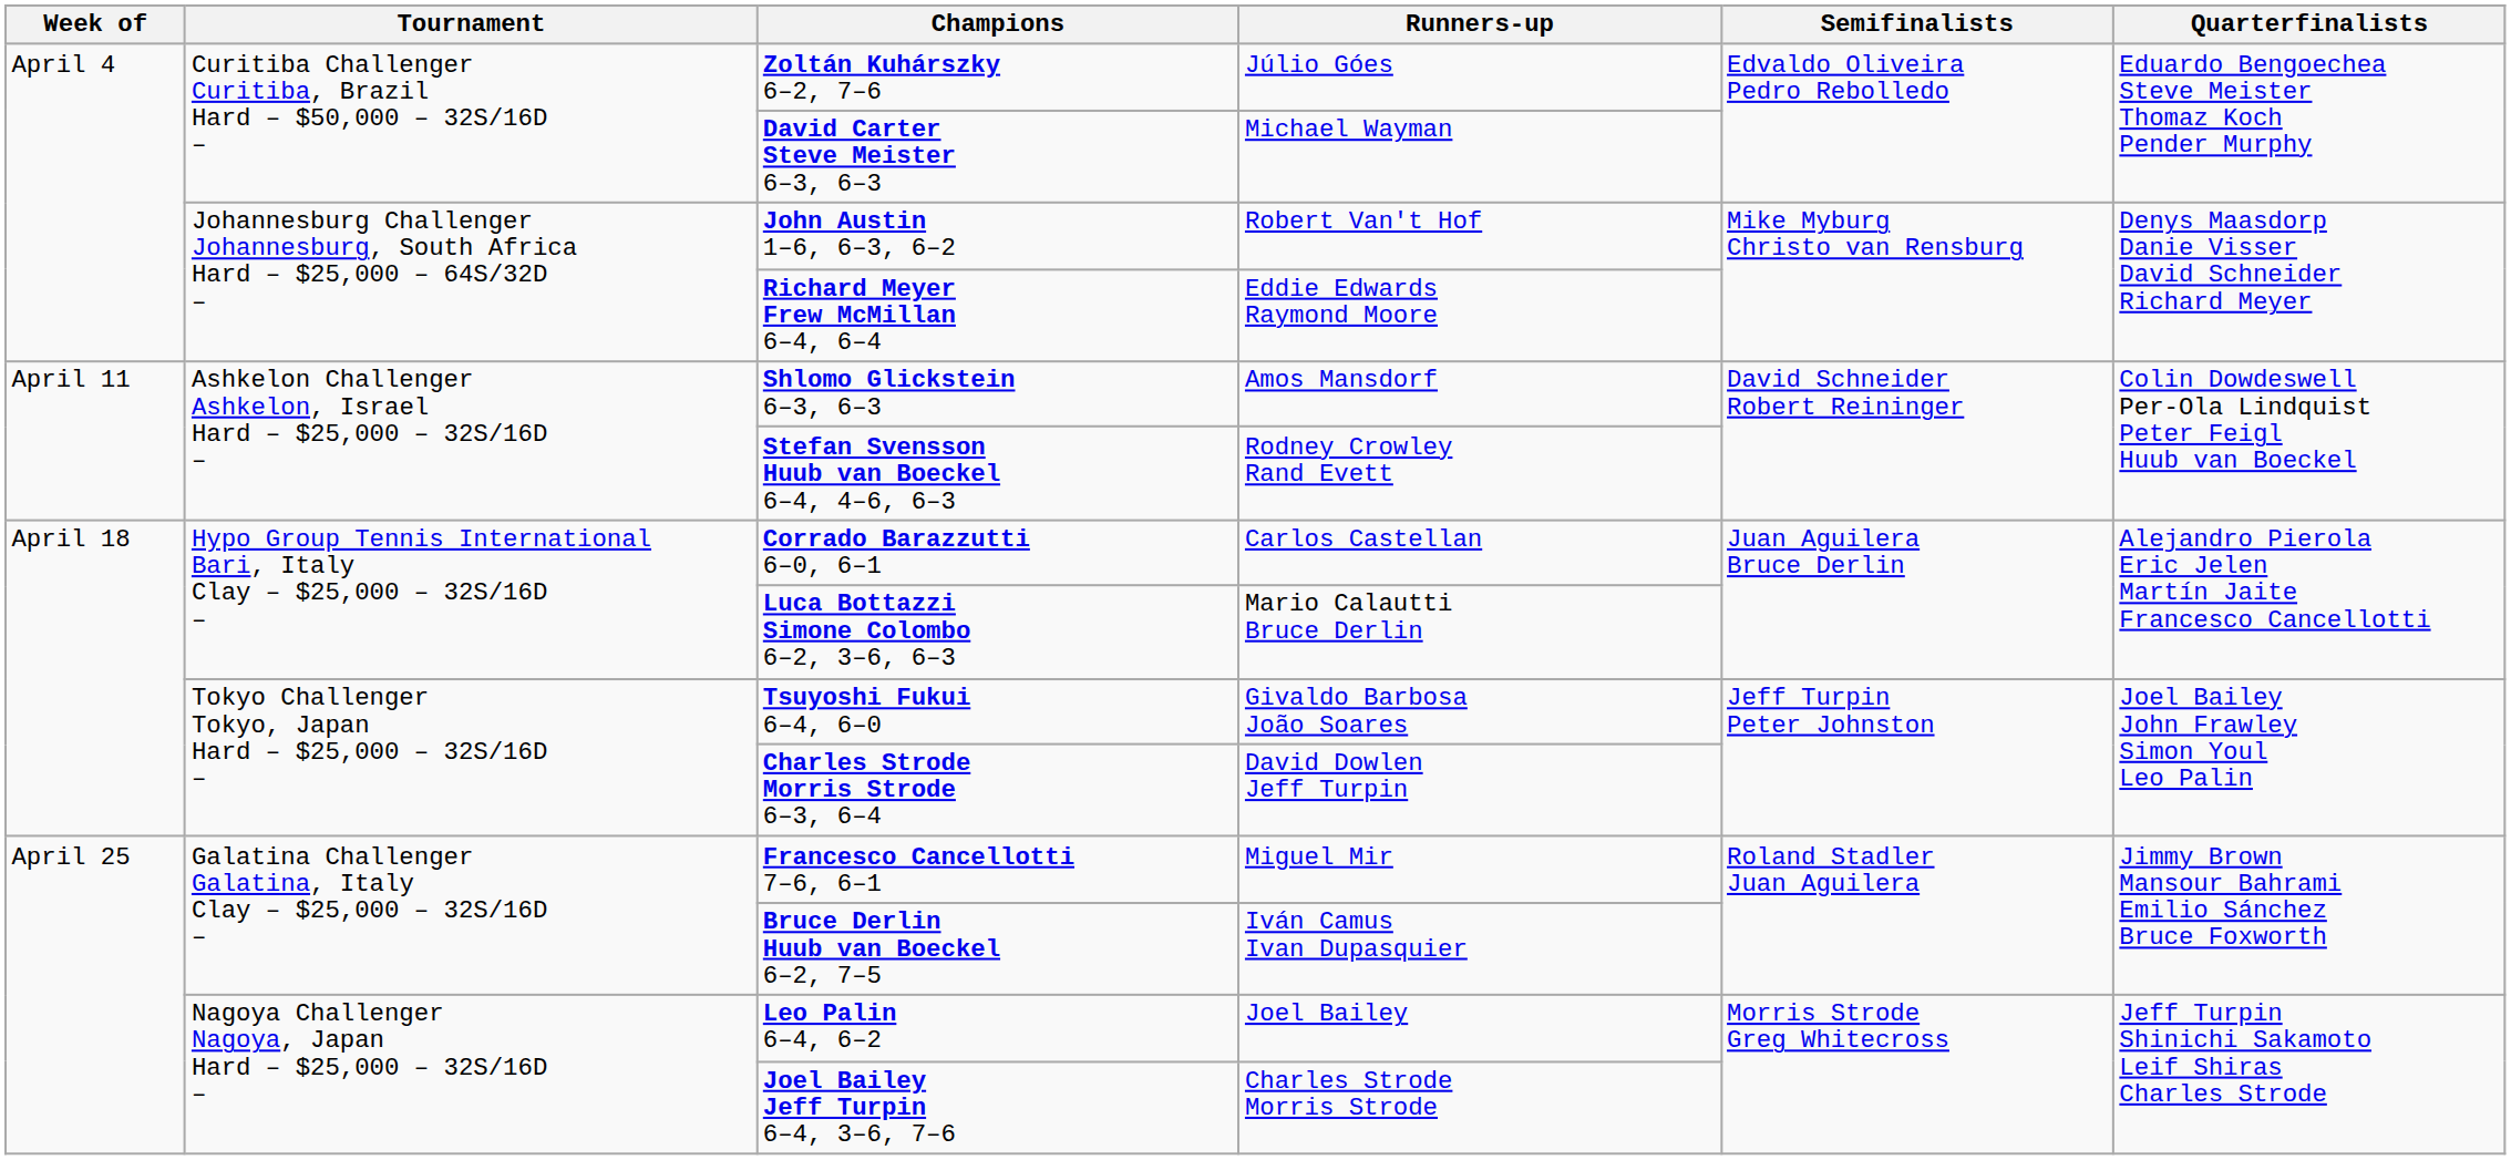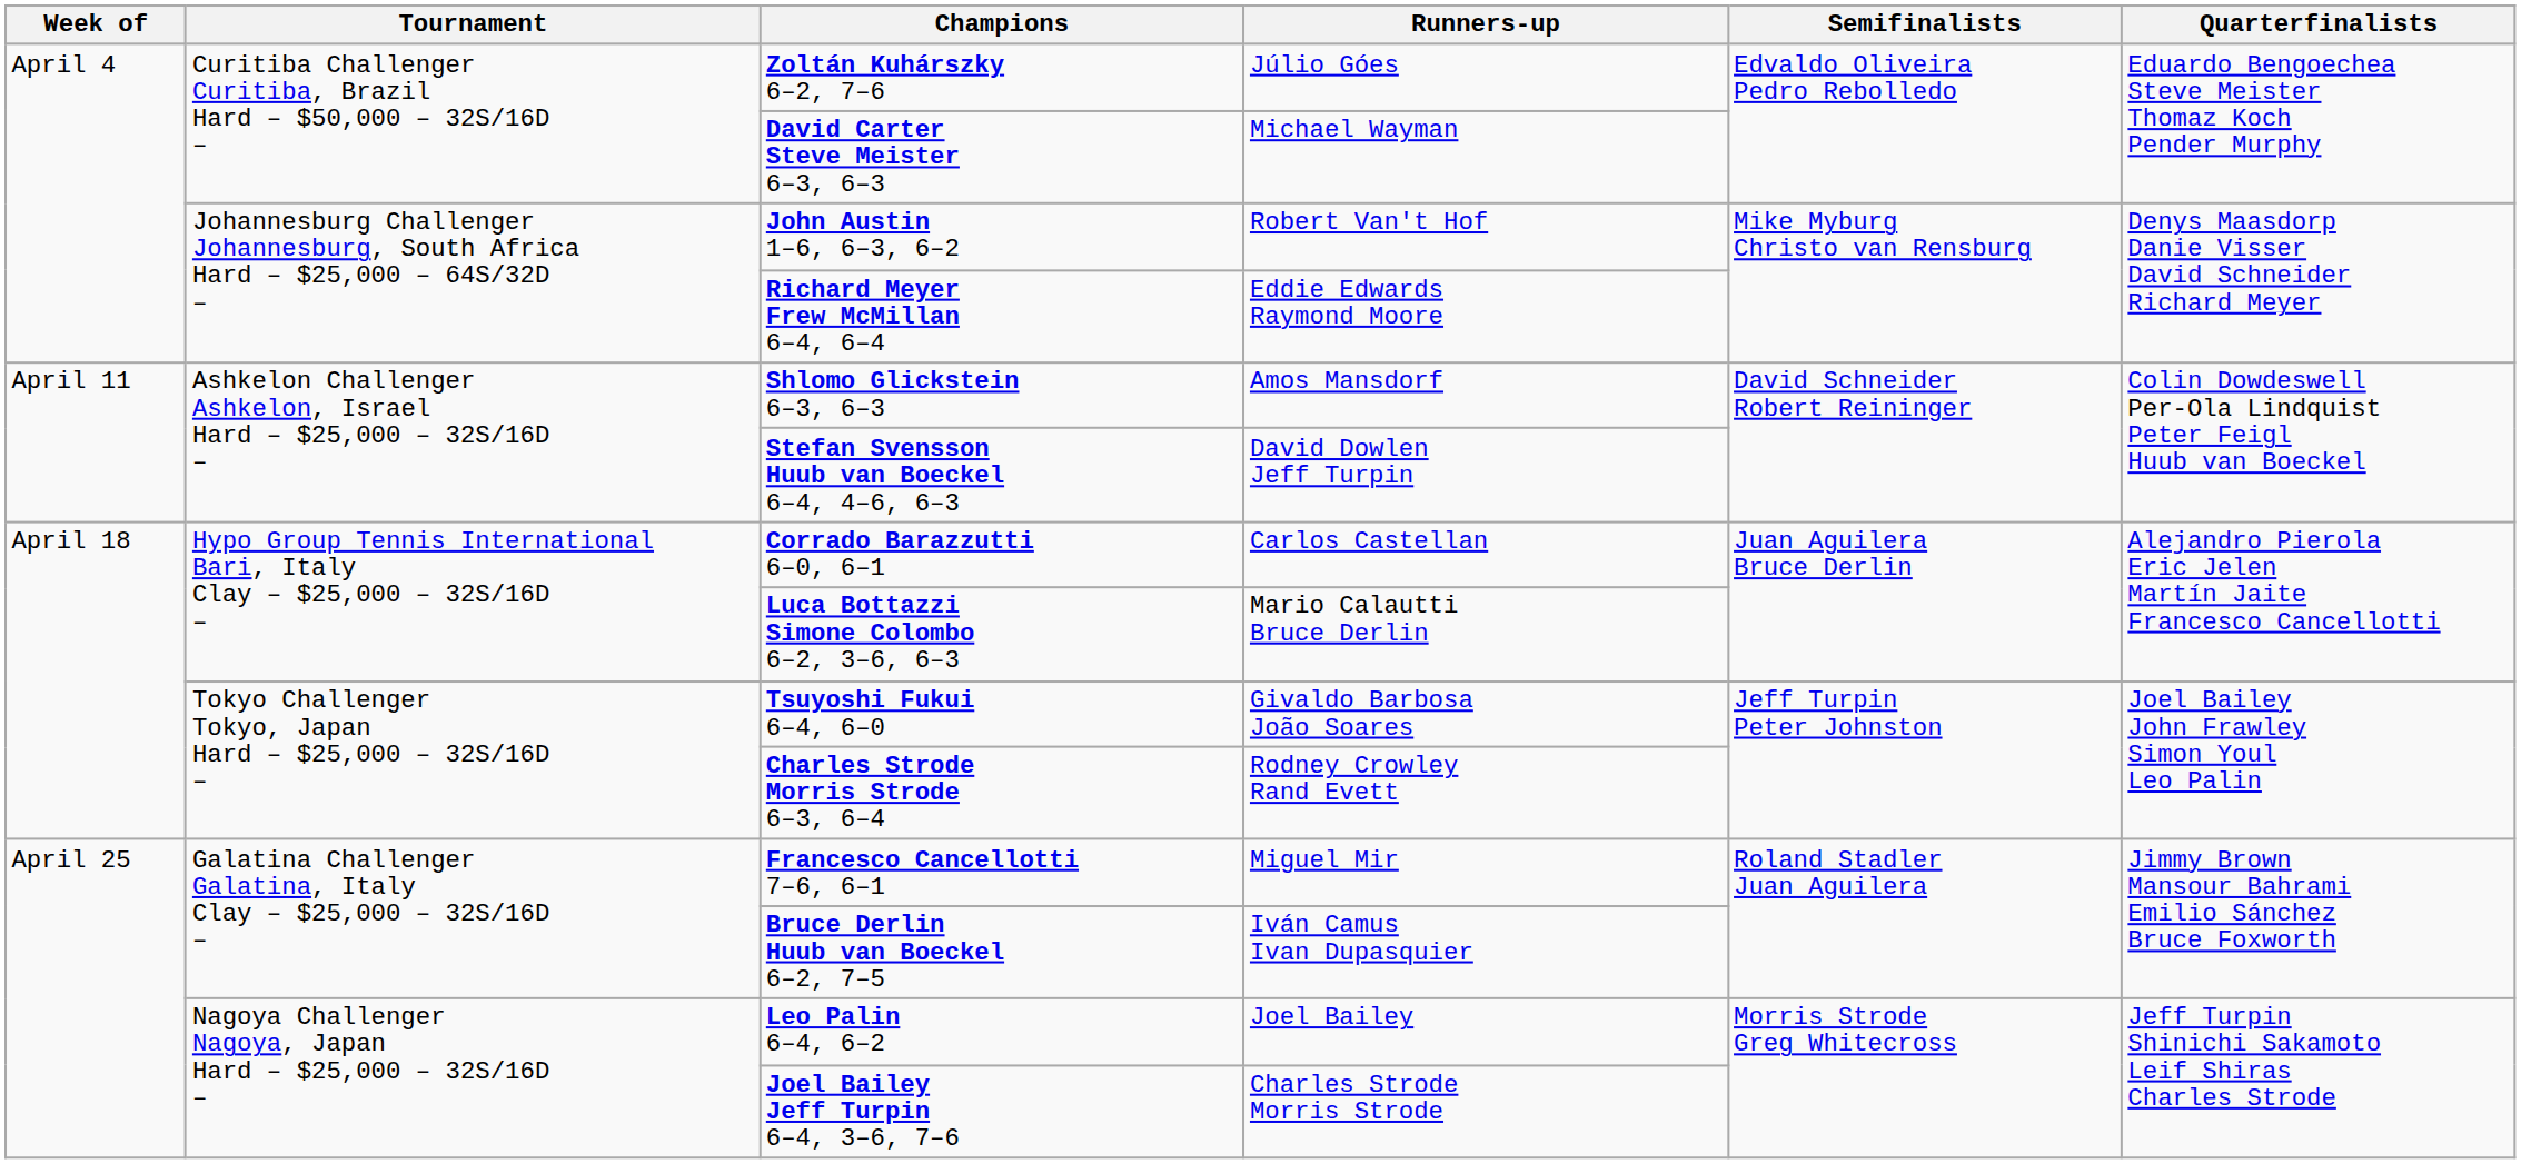 <table class="wikitable" style="font-size:85%;">
 <tr>
 <th width="75">Week of</th>
 <th width="250">Tournament</th>
 <th width="210">Champions</th>
 <th width="210">Runners-up</th>
 <th width="170">Semifinalists</th>
 <th width="170">Quarterfinalists</th>
 </tr>
 <tr valign="top">
 <td rowspan="4">April 4</td>
 <td rowspan="2">Curitiba Challenger<br> <a href='#'>Curitiba</a>, Brazil<br>Hard – $50,000 – 32S/16D<br>  – </td>
 <td> <strong><a href='#'>Zoltán Kuhárszky</a></strong> <br>6–2, 7–6</td>
 <td> <a href='#'>Júlio Góes</a></td>
 <td rowspan="2"> <a href='#'>Edvaldo Oliveira</a> <br>  <a href='#'>Pedro Rebolledo</a></td>
 <td rowspan="2"> <a href='#'>Eduardo Bengoechea</a> <br> <a href='#'>Steve Meister</a> <br> <a href='#'>Thomaz Koch</a> <br>  <a href='#'>Pender Murphy</a></td>
 </tr>
 <tr valign="top">
 <td> <strong><a href='#'>David Carter</a></strong> <br> <strong><a href='#'>Steve Meister</a></strong><br>6–3, 6–3</td>
 <td> <a href='#'>Michael Wayman</a></td>
 </tr>
 <tr valign="top">
 <td rowspan="2">Johannesburg Challenger<br> <a href='#'>Johannesburg</a>, South Africa<br>Hard – $25,000 – 64S/32D<br>  – </td>
 <td> <strong><a href='#'>John Austin</a></strong> <br>1–6, 6–3, 6–2</td>
 <td> <a href='#'>Robert Van't Hof</a></td>
 <td rowspan="2"> <a href='#'>Mike Myburg</a> <br>  <a href='#'>Christo van Rensburg</a></td>
 <td rowspan="2"> <a href='#'>Denys Maasdorp</a> <br> <a href='#'>Danie Visser</a> <br> <a href='#'>David Schneider</a> <br>  <a href='#'>Richard Meyer</a></td>
 </tr>
 <tr valign="top">
 <td> <strong><a href='#'>Richard Meyer</a></strong> <br> <strong><a href='#'>Frew McMillan</a></strong><br>6–4, 6–4</td>
 <td> <a href='#'>Eddie Edwards</a> <br>  <a href='#'>Raymond Moore</a></td>
 </tr>
 <tr valign="top">
 <td rowspan="2">April 11</td>
 <td rowspan="2">Ashkelon Challenger<br> <a href='#'>Ashkelon</a>, Israel<br>Hard – $25,000 – 32S/16D<br>  – </td>
 <td> <strong><a href='#'>Shlomo Glickstein</a></strong> <br>6–3, 6–3</td>
 <td> <a href='#'>Amos Mansdorf</a></td>
 <td rowspan="2"> <a href='#'>David Schneider</a> <br>  <a href='#'>Robert Reininger</a></td>
 <td rowspan="2"> <a href='#'>Colin Dowdeswell</a> <br> Per-Ola Lindquist <br> <a href='#'>Peter Feigl</a> <br>  <a href='#'>Huub van Boeckel</a></td>
 </tr>
 <tr valign="top">
 <td> <strong><a href='#'>Stefan Svensson</a></strong> <br> <strong><a href='#'>Huub van Boeckel</a></strong><br>6–4, 4–6, 6–3</td>
-<td> <a href='#'>Rodney Crowley</a> <br>  <a href='#'>Rand Evett</a></td>
+<td> <a href='#'>David Dowlen</a> <br>  <a href='#'>Jeff Turpin</a></td>
 </tr>
 <tr valign="top">
 <td rowspan="4">April 18</td>
 <td rowspan="2"><a href='#'>Hypo Group Tennis International</a><br> <a href='#'>Bari</a>, Italy<br>Clay – $25,000 – 32S/16D<br>  – </td>
 <td> <strong><a href='#'>Corrado Barazzutti</a></strong> <br>6–0, 6–1</td>
 <td> <a href='#'>Carlos Castellan</a></td>
 <td rowspan="2"> <a href='#'>Juan Aguilera</a> <br>  <a href='#'>Bruce Derlin</a></td>
 <td rowspan="2"> <a href='#'>Alejandro Pierola</a> <br> <a href='#'>Eric Jelen</a> <br> <a href='#'>Martín Jaite</a> <br>  <a href='#'>Francesco Cancellotti</a></td>
 </tr>
 <tr valign="top">
 <td> <strong><a href='#'>Luca Bottazzi</a></strong> <br> <strong><a href='#'>Simone Colombo</a></strong><br>6–2, 3–6, 6–3</td>
 <td> Mario Calautti <br>  <a href='#'>Bruce Derlin</a></td>
 </tr>
 <tr valign="top">
 <td rowspan="2">Tokyo Challenger<br> Tokyo, Japan<br>Hard – $25,000 – 32S/16D<br>  – </td>
 <td> <strong><a href='#'>Tsuyoshi Fukui</a></strong> <br>6–4, 6–0</td>
 <td> <a href='#'>Givaldo Barbosa</a> <br>  <a href='#'>João Soares</a></td>
 <td rowspan="2"> <a href='#'>Jeff Turpin</a> <br>  <a href='#'>Peter Johnston</a></td>
 <td rowspan="2"> <a href='#'>Joel Bailey</a> <br> <a href='#'>John Frawley</a> <br> <a href='#'>Simon Youl</a> <br>  <a href='#'>Leo Palin</a></td>
 </tr>
 <tr valign="top">
 <td> <strong><a href='#'>Charles Strode</a></strong> <br> <strong><a href='#'>Morris Strode</a></strong><br>6–3, 6–4</td>
-<td> <a href='#'>David Dowlen</a> <br>  <a href='#'>Jeff Turpin</a></td>
+<td> <a href='#'>Rodney Crowley</a> <br>  <a href='#'>Rand Evett</a></td>
 </tr>
 <tr valign="top">
 <td rowspan="4">April 25</td>
 <td rowspan="2">Galatina Challenger<br> <a href='#'>Galatina</a>, Italy<br>Clay – $25,000 – 32S/16D<br>  – </td>
 <td> <strong><a href='#'>Francesco Cancellotti</a></strong> <br>7–6, 6–1</td>
 <td> <a href='#'>Miguel Mir</a></td>
 <td rowspan="2"> <a href='#'>Roland Stadler</a> <br>  <a href='#'>Juan Aguilera</a></td>
 <td rowspan="2"> <a href='#'>Jimmy Brown</a> <br> <a href='#'>Mansour Bahrami</a> <br> <a href='#'>Emilio Sánchez</a> <br>  <a href='#'>Bruce Foxworth</a></td>
 </tr>
 <tr valign="top">
 <td> <strong><a href='#'>Bruce Derlin</a></strong> <br> <strong><a href='#'>Huub van Boeckel</a></strong><br>6–2, 7–5</td>
 <td> <a href='#'>Iván Camus</a> <br>  <a href='#'>Ivan Dupasquier</a></td>
 </tr>
 <tr valign="top">
 <td rowspan="2">Nagoya Challenger<br> <a href='#'>Nagoya</a>, Japan<br>Hard – $25,000 – 32S/16D<br>  – </td>
 <td> <strong><a href='#'>Leo Palin</a></strong> <br>6–4, 6–2</td>
 <td> <a href='#'>Joel Bailey</a></td>
 <td rowspan="2"> <a href='#'>Morris Strode</a> <br>  <a href='#'>Greg Whitecross</a></td>
 <td rowspan="2"> <a href='#'>Jeff Turpin</a> <br> <a href='#'>Shinichi Sakamoto</a> <br> <a href='#'>Leif Shiras</a> <br>  <a href='#'>Charles Strode</a></td>
 </tr>
 <tr valign="top">
 <td> <strong><a href='#'>Joel Bailey</a></strong> <br> <strong><a href='#'>Jeff Turpin</a></strong><br>6–4, 3–6, 7–6</td>
 <td> <a href='#'>Charles Strode</a> <br>  <a href='#'>Morris Strode</a></td>
 </tr>
 </table>
